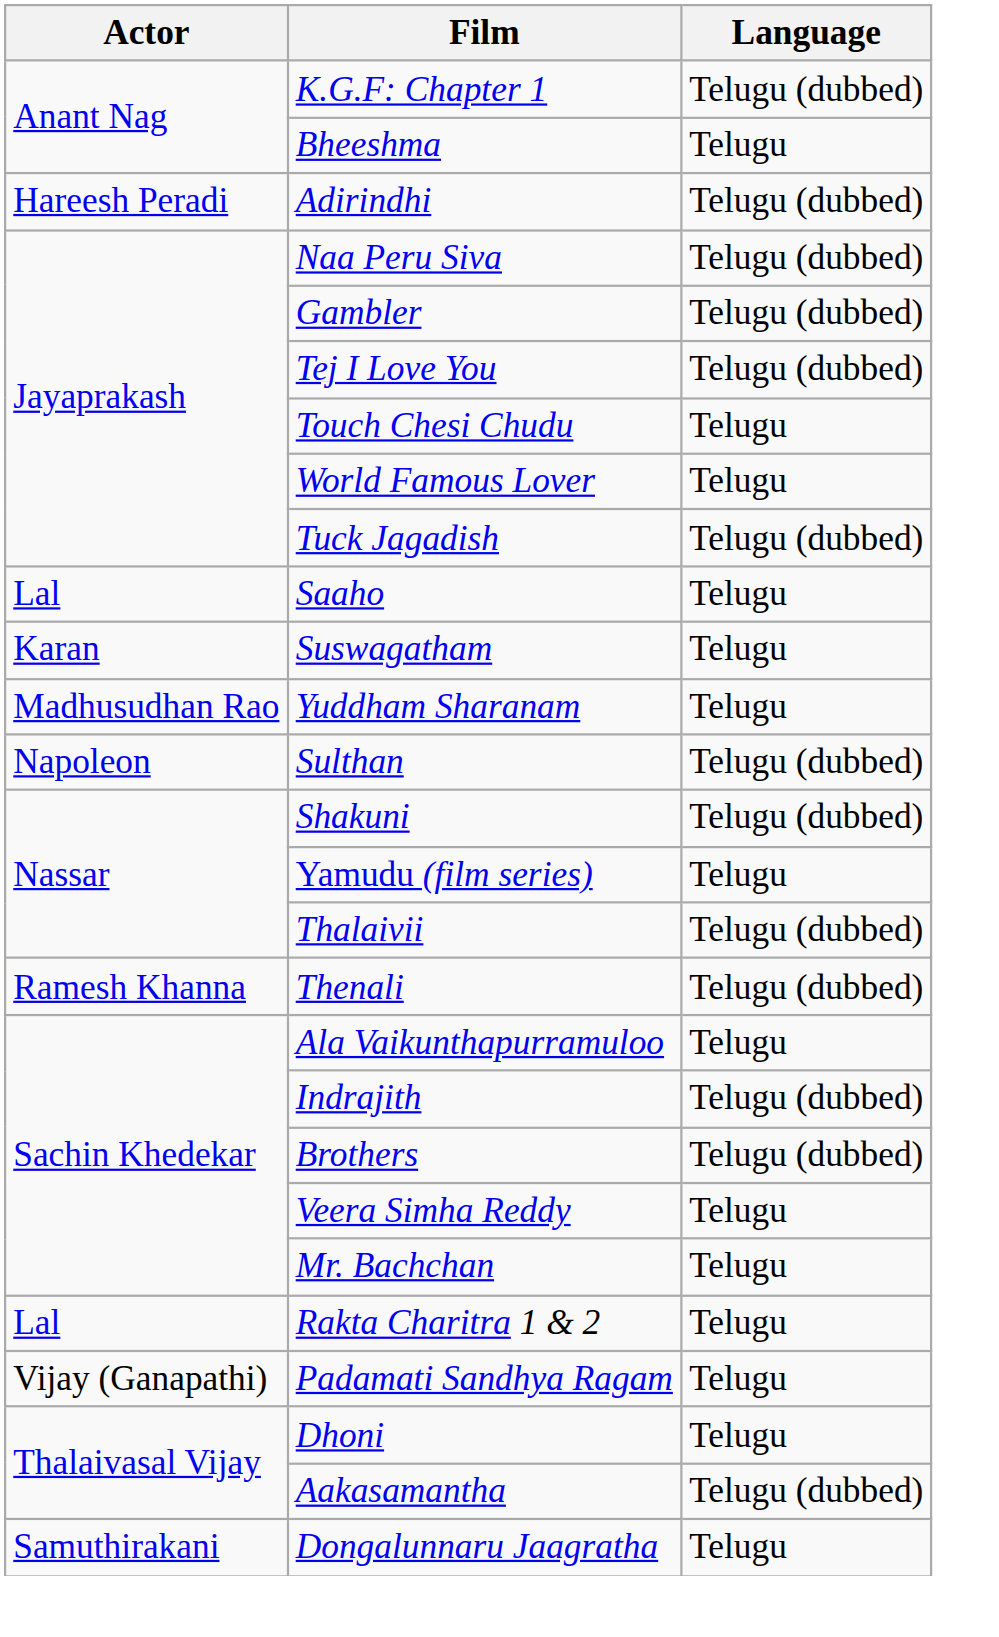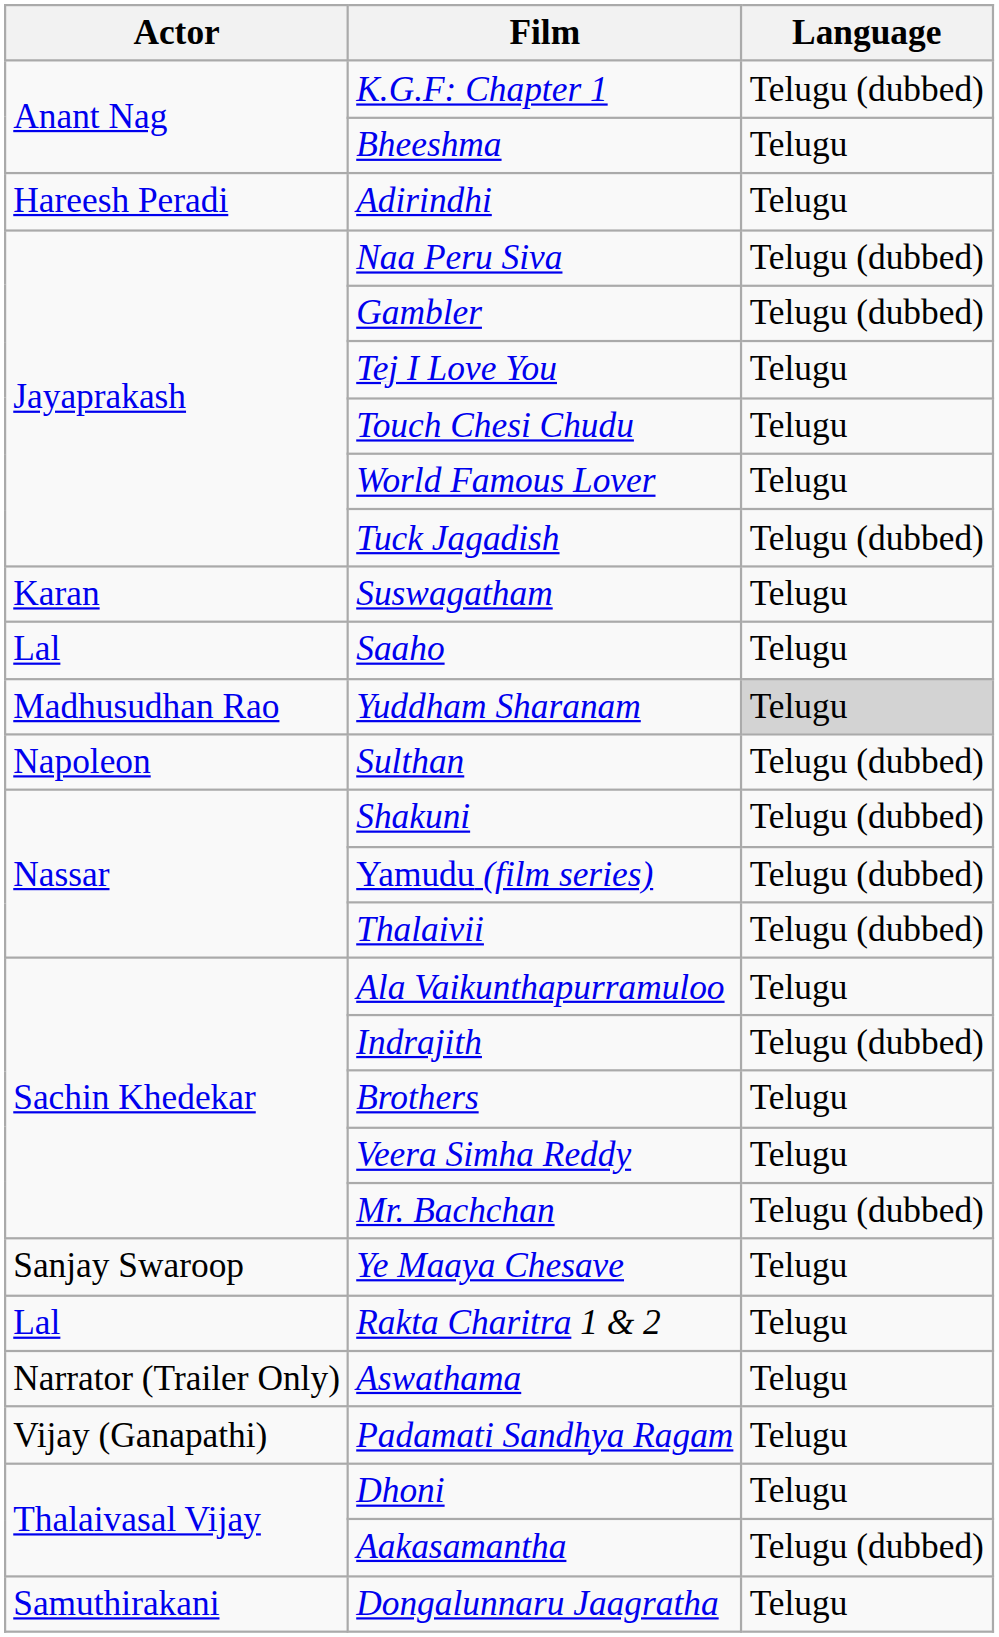 <table class="wikitable sortable">
 <tr>
 <th>Actor</th>
 <th>Film</th>
 <th>Language</th>
 </tr>
 <tr>
 <td rowspan=2><a href='#'>Anant Nag</a></td>
 <td><em><a href='#'>K.G.F: Chapter 1</a></em></td>
 <td>Telugu (dubbed)</td>
 </tr>
 <tr>
 <td><a href='#'><em>Bheeshma</em></a></td>
 <td>Telugu</td>
 </tr>
 <tr>
 <td><a href='#'>Hareesh Peradi</a></td>
 <td><a href='#'><em>Adirindhi</em></a></td>
-<td>Telugu  (dubbed)</td>
+<td>Telugu</td>
 </tr>
 <tr>
 <td rowspan=6><a href='#'>Jayaprakash</a></td>
 <td><a href='#'><em>Naa Peru Siva</em></a></td>
 <td>Telugu (dubbed)</td>
 </tr>
 <tr>
 <td><a href='#'><em>Gambler</em></a></td>
 <td>Telugu (dubbed)</td>
 </tr>
 <tr>
 <td><em><a href='#'>Tej I Love You</a></em></td>
-<td>Telugu (dubbed)</td>
+<td>Telugu</td>
 </tr>
 <tr>
 <td><em><a href='#'>Touch Chesi Chudu</a></em></td>
 <td>Telugu</td>
 </tr>
 <tr>
 <td><em><a href='#'>World Famous Lover</a></em></td>
 <td>Telugu</td>
 </tr>
 <tr>
 <td><em><a href='#'>Tuck Jagadish</a></em></td>
 <td>Telugu (dubbed)</td>
 </tr>
 <tr>
+<td><a href='#'>Karan</a></td>
+<td><em><a href='#'>Suswagatham</a></em></td>
+<td>Telugu</td>
+</tr>
+<tr>
 <td><a href='#'>Lal</a></td>
 <td><em><a href='#'>Saaho</a></em></td>
 <td>Telugu</td>
 </tr>
 <tr>
-<td><a href='#'>Karan</a></td>
-<td><em><a href='#'>Suswagatham</a></em></td>
-<td>Telugu</td>
-</tr>
-<tr>
 <td><a href='#'>Madhusudhan Rao</a></td>
 <td><em><a href='#'>Yuddham Sharanam</a></em></td>
-<td>Telugu</td>
+<td style="background: lightgrey;">Telugu</td>
 </tr>
 <tr>
 <td><a href='#'>Napoleon</a></td>
 <td><a href='#'><em>Sulthan</em></a></td>
 <td>Telugu (dubbed)</td>
 </tr>
 <tr>
 <td rowspan=3><a href='#'>Nassar</a></td>
 <td><a href='#'><em>Shakuni</em></a></td>
 <td>Telugu (dubbed)</td>
 </tr>
 <tr>
 <td><em><a href='#'></em>Yamudu<em> (film series)</a></em></td>
-<td>Telugu</td>
+<td>Telugu (dubbed)</td>
 </tr>
 <tr>
 <td><em><a href='#'>Thalaivii</a></em></td>
-<td>Telugu (dubbed)</td>
-</tr>
-<tr>
-<td><a href='#'>Ramesh Khanna</a></td>
-<td><em><a href='#'>Thenali</a></em></td>
 <td>Telugu (dubbed)</td>
 </tr>
 <tr>
 <td rowspan=5><a href='#'>Sachin Khedekar</a></td>
 <td><em><a href='#'>Ala Vaikunthapurramuloo</a></em></td>
 <td>Telugu</td>
 </tr>
 <tr>
 <td><a href='#'><em>Indrajith</em></a></td>
 <td>Telugu (dubbed)</td>
 </tr>
 <tr>
 <td><a href='#'><em>Brothers</em></a></td>
-<td>Telugu (dubbed)</td>
+<td>Telugu</td>
 </tr>
 <tr>
 <td><em><a href='#'>Veera Simha Reddy</a></em></td>
 <td>Telugu</td>
 </tr>
 <tr>
 <td><em><a href='#'>Mr. Bachchan</a></em></td>
+<td>Telugu (dubbed)</td>
+</tr>
+<tr>
+<td>Sanjay Swaroop</td>
+<td><em><a href='#'>Ye Maaya Chesave</a></em></td>
 <td>Telugu</td>
 </tr>
 <tr>
 <td><a href='#'>Lal</a></td>
 <td><em><a href='#'>Rakta Charitra</a> 1 & 2</em></td>
+<td>Telugu</td>
+</tr>
+<tr>
+<td>Narrator (Trailer Only)</td>
+<td><a href='#'><em>Aswathama</em></a></td>
 <td>Telugu</td>
 </tr>
 <tr>
 <td>Vijay (Ganapathi)</td>
 <td><em><a href='#'>Padamati Sandhya Ragam</a></em></td>
 <td>Telugu</td>
 </tr>
 <tr>
 <td rowspan=2><a href='#'>Thalaivasal Vijay</a></td>
 <td><a href='#'><em>Dhoni</em></a></td>
 <td>Telugu</td>
 </tr>
 <tr>
 <td><em><a href='#'>Aakasamantha</a></em></td>
 <td>Telugu (dubbed)</td>
 </tr>
 <tr>
 <td><a href='#'>Samuthirakani</a></td>
 <td><em><a href='#'>Dongalunnaru Jaagratha</a></em></td>
 <td>Telugu</td>
 </tr>
 </table>
